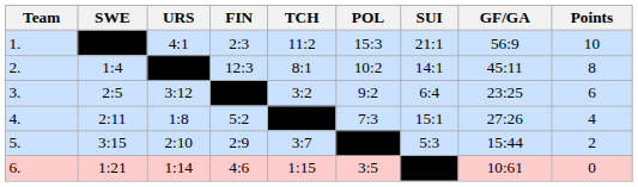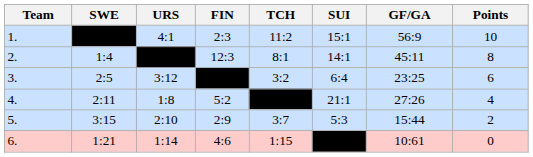 <table class="wikitable" bgcolor="#EFEFFF" width="50%">
 <tr bgcolor="#BCD2EE">
 <th>Team</th>
 <th>SWE</th>
 <th>URS</th>
 <th>FIN</th>
 <th>TCH</th>
-<th>POL</th>
 <th>SUI</th>
 <th>GF/GA</th>
 <th>Points</th>
 </tr>
 <tr bgcolor="#CAE1FF" align="center">
 <td align="left">1. </td>
 <td style="background:#000000;"></td>
 <td>4:1</td>
 <td>2:3</td>
 <td>11:2</td>
-<td>15:3</td>
-<td>21:1</td>
+<td>15:1</td>
 <td>56:9</td>
 <td>10</td>
 </tr>
 <tr bgcolor="#CAE1FF" align="center">
 <td align="left">2. </td>
 <td>1:4</td>
 <td style="background:#000000;"></td>
 <td>12:3</td>
 <td>8:1</td>
-<td>10:2</td>
 <td>14:1</td>
 <td>45:11</td>
 <td>8</td>
 </tr>
 <tr bgcolor="#CAE1FF" align="center">
 <td align="left">3. </td>
 <td>2:5</td>
 <td>3:12</td>
 <td style="background:#000000;"></td>
 <td>3:2</td>
-<td>9:2</td>
 <td>6:4</td>
 <td>23:25</td>
 <td>6</td>
 </tr>
 <tr bgcolor="#CAE1FF" align="center">
 <td align="left">4. </td>
 <td>2:11</td>
 <td>1:8</td>
 <td>5:2</td>
 <td style="background:#000000;"></td>
-<td>7:3</td>
-<td>15:1</td>
+<td>21:1</td>
 <td>27:26</td>
 <td>4</td>
 </tr>
 <tr bgcolor="#CAE1FF" align="center">
 <td align="left">5. </td>
 <td>3:15</td>
 <td>2:10</td>
 <td>2:9</td>
 <td>3:7</td>
-<td style="background:#000000;"></td>
 <td>5:3</td>
 <td>15:44</td>
 <td>2</td>
 </tr>
 <tr bgcolor="#ffcccc" align="center">
 <td align="left">6. </td>
 <td>1:21</td>
 <td>1:14</td>
 <td>4:6</td>
 <td>1:15</td>
-<td>3:5</td>
 <td style="background:#000000;"></td>
 <td>10:61</td>
 <td>0</td>
 </tr>
 </table>
